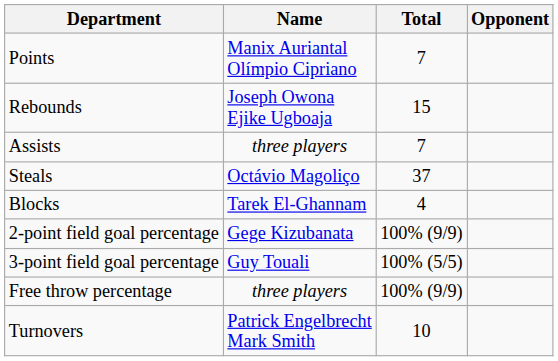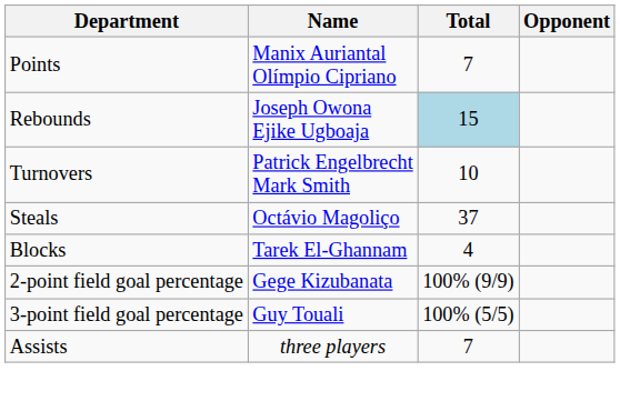 <table class=wikitable>
 <tr>
 <th>Department</th>
 <th>Name</th>
 <th>Total</th>
 <th>Opponent</th>
 </tr>
 <tr>
 <td>Points</td>
 <td> <a href='#'>Manix Auriantal</a> <br>  <a href='#'>Olímpio Cipriano</a></td>
 <td align=center>7</td>
 <td></td>
 </tr>
 <tr>
 <td>Rebounds</td>
 <td> <a href='#'>Joseph Owona</a> <br>  <a href='#'>Ejike Ugboaja</a></td>
-<td align=center>15</td>
+<td align=center style="background: lightblue;">15</td>
 <td></td>
 </tr>
 <tr>
-<td>Assists</td>
-<td align=center><em>three players</em></td>
-<td align=center>7</td>
-<td></td>
+<td>Turnovers</td>
+<td> <a href='#'>Patrick Engelbrecht</a><br> <a href='#'>Mark Smith</a></td>
+<td align=center>10</td>
+<td><br></td>
 </tr>
 <tr>
 <td>Steals</td>
 <td> <a href='#'>Octávio Magoliço</a></td>
 <td align=center>37</td>
 <td></td>
 </tr>
 <tr>
 <td>Blocks</td>
 <td> <a href='#'>Tarek El-Ghannam</a></td>
 <td align=center>4</td>
 <td> <br> </td>
 </tr>
 <tr>
 <td>2-point field goal percentage</td>
 <td> <a href='#'>Gege Kizubanata</a></td>
 <td align=center>100% (9/9)</td>
 <td></td>
 </tr>
 <tr>
 <td>3-point field goal percentage</td>
 <td> <a href='#'>Guy Touali</a></td>
 <td align=center>100% (5/5)</td>
 <td></td>
 </tr>
 <tr>
-<td>Free throw percentage</td>
+<td>Assists</td>
 <td align=center><em>three players</em></td>
-<td align=center>100% (9/9)</td>
+<td align=center>7</td>
 <td></td>
 </tr>
-<tr>
-<td>Turnovers</td>
-<td> <a href='#'>Patrick Engelbrecht</a><br> <a href='#'>Mark Smith</a></td>
-<td align=center>10</td>
-<td><br></td>
-</tr>
 </table>
